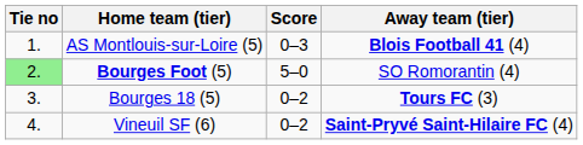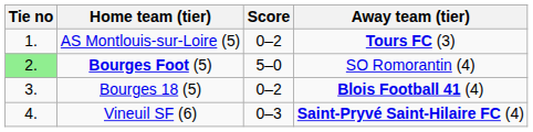 <table class="wikitable" style="text-align: center">
 <tr>
 <th>Tie no</th>
 <th>Home team (tier)</th>
 <th>Score</th>
 <th>Away team (tier)</th>
 </tr>
 <tr>
 <td>1.</td>
 <td><a href='#'>AS Montlouis-sur-Loire</a> (5)</td>
-<td>0–3</td>
-<td><strong><a href='#'>Blois Football 41</a></strong> (4)</td>
+<td>0–2</td>
+<td><strong><a href='#'>Tours FC</a></strong> (3)</td>
 </tr>
 <tr>
 <td style="background: lightgreen;">2.</td>
 <td><strong><a href='#'>Bourges Foot</a></strong> (5)</td>
 <td>5–0</td>
 <td><a href='#'>SO Romorantin</a> (4)</td>
 </tr>
 <tr>
 <td>3.</td>
 <td><a href='#'>Bourges 18</a> (5)</td>
 <td>0–2</td>
-<td><strong><a href='#'>Tours FC</a></strong> (3)</td>
+<td><strong><a href='#'>Blois Football 41</a></strong> (4)</td>
 </tr>
 <tr>
 <td>4.</td>
 <td><a href='#'>Vineuil SF</a> (6)</td>
-<td>0–2</td>
+<td>0–3</td>
 <td><strong><a href='#'>Saint-Pryvé Saint-Hilaire FC</a></strong> (4)</td>
 </tr>
 </table>
